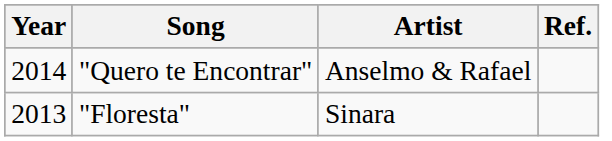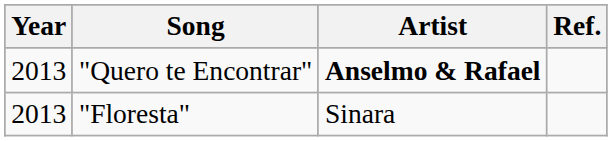 <table class="wikitable">
 <tr>
 <th>Year</th>
 <th>Song</th>
 <th>Artist</th>
 <th>Ref.</th>
 </tr>
 <tr>
-<td>2014</td>
+<td>2013</td>
 <td>"Quero te Encontrar"</td>
-<td>Anselmo & Rafael</td>
+<td><strong>Anselmo & Rafael</strong></td>
 <td></td>
 </tr>
 <tr>
 <td>2013</td>
 <td>"Floresta"</td>
 <td>Sinara</td>
 <td></td>
 </tr>
 </table>
